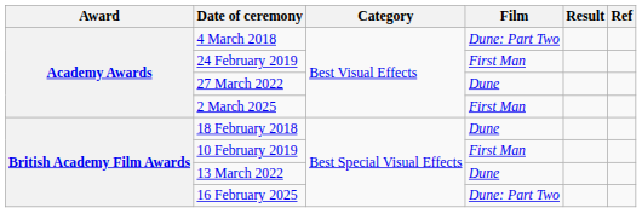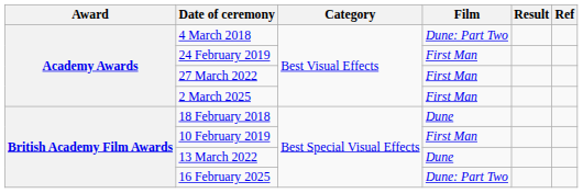 <table class="wikitable plainrowheaders sortable">
 <tr>
 <th scope="col">Award</th>
 <th scope="col">Date of ceremony</th>
 <th scope="col">Category</th>
 <th scope="col">Film</th>
 <th scope="col">Result</th>
 <th scope="col">Ref</th>
 </tr>
 <tr>
 <th scope="row" rowspan="4"><a href='#'>Academy Awards</a></th>
 <td rowspan="1"><a href='#'>4 March 2018</a></td>
 <td rowspan="4"><a href='#'>Best Visual Effects</a></td>
 <td><em><a href='#'>Dune: Part Two</a></em></td>
 <td></td>
 <td></td>
 </tr>
 <tr>
 <td rowspan="1"><a href='#'>24 February 2019</a></td>
 <td><em><a href='#'>First Man</a></em></td>
 <td></td>
 <td></td>
 </tr>
 <tr>
 <td rowspan="1"><a href='#'>27 March 2022</a></td>
-<td><em><a href='#'>Dune</a></em></td>
+<td><em><a href='#'>First Man</a></em></td>
 <td></td>
 <td></td>
 </tr>
 <tr>
 <td rowspan="1"><a href='#'>2 March 2025</a></td>
 <td><em><a href='#'>First Man</a></em></td>
 <td></td>
 <td></td>
 </tr>
 <tr>
 <th scope="row" rowspan="4"><a href='#'>British Academy Film Awards</a></th>
 <td rowspan="1"><a href='#'>18 February 2018</a></td>
 <td rowspan="4"><a href='#'>Best Special Visual Effects</a></td>
 <td><em><a href='#'>Dune</a></em></td>
 <td></td>
 <td></td>
 </tr>
 <tr>
 <td rowspan="1"><a href='#'>10 February 2019</a></td>
 <td><em><a href='#'>First Man</a></em></td>
 <td></td>
 <td></td>
 </tr>
 <tr>
 <td rowspan="1"><a href='#'>13 March 2022</a></td>
 <td><em><a href='#'>Dune</a></em></td>
 <td></td>
 <td></td>
 </tr>
 <tr>
 <td rowspan="1"><a href='#'>16 February 2025</a></td>
 <td><em><a href='#'>Dune: Part Two</a></em></td>
 <td></td>
 <td></td>
 </tr>
 </table>
